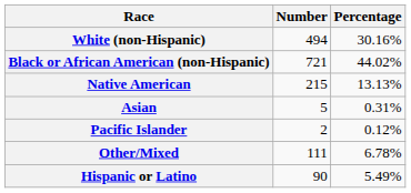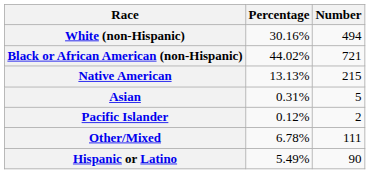 <table class="wikitable" style="text-align:right">
 <tr>
 <th scope="col">Race</th>
+<th scope="col">Percentage</th>
 <th scope="col">Number</th>
-<th scope="col">Percentage</th>
 </tr>
 <tr>
 <th scope="row"><a href='#'>White</a> (non-Hispanic)</th>
+<td>30.16%</td>
 <td>494</td>
-<td>30.16%</td>
 </tr>
 <tr>
 <th scope="row"><a href='#'>Black or African American</a> (non-Hispanic)</th>
+<td>44.02%</td>
 <td>721</td>
-<td>44.02%</td>
 </tr>
 <tr>
 <th scope="row"><a href='#'>Native American</a></th>
+<td>13.13%</td>
 <td>215</td>
-<td>13.13%</td>
 </tr>
 <tr>
 <th scope="row"><a href='#'>Asian</a></th>
+<td>0.31%</td>
 <td>5</td>
-<td>0.31%</td>
 </tr>
 <tr>
 <th scope="row"><a href='#'>Pacific Islander</a></th>
+<td>0.12%</td>
 <td>2</td>
-<td>0.12%</td>
 </tr>
 <tr>
 <th scope="row"><a href='#'>Other/Mixed</a></th>
+<td>6.78%</td>
 <td>111</td>
-<td>6.78%</td>
 </tr>
 <tr>
 <th scope="row"><a href='#'>Hispanic</a> or <a href='#'>Latino</a></th>
+<td>5.49%</td>
 <td>90</td>
-<td>5.49%</td>
 </tr>
 </table>
